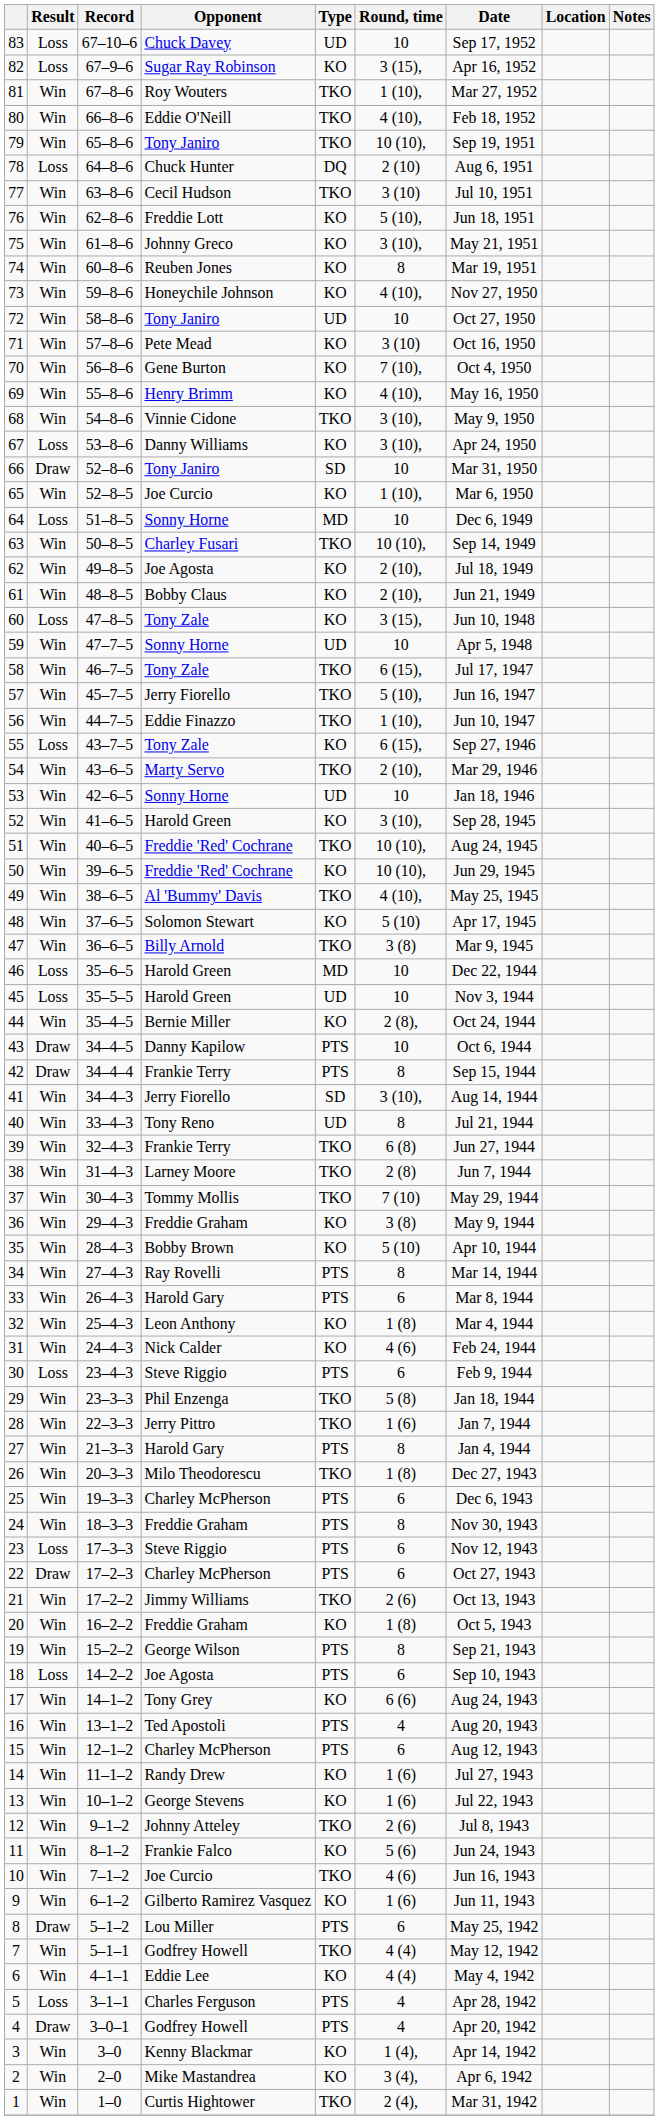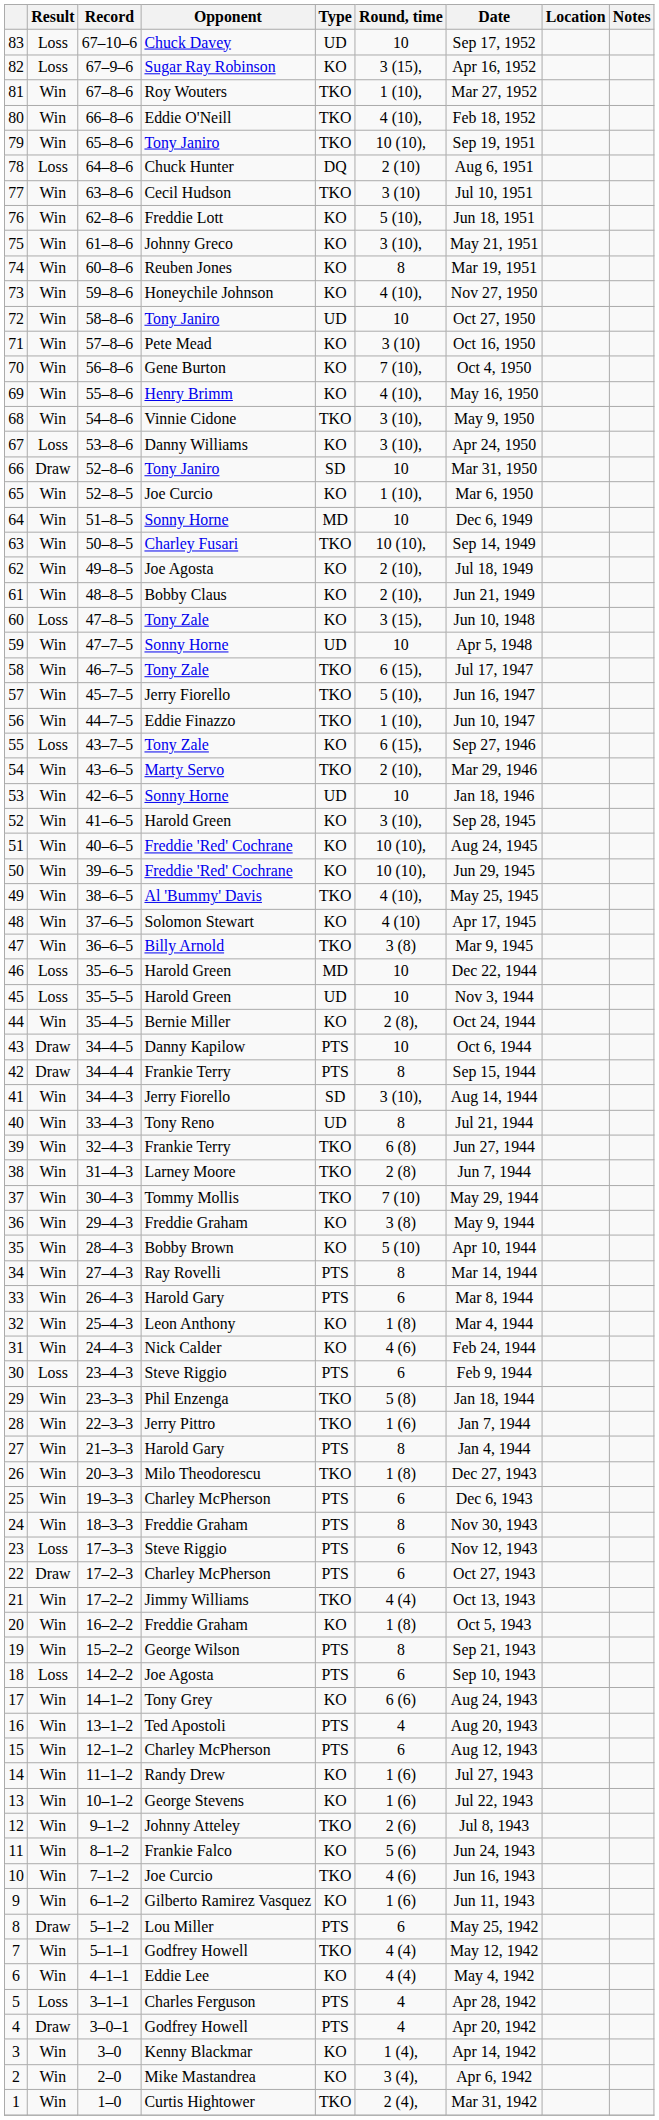 <table class="wikitable" style="text-align:center">
 <tr>
 <th></th>
 <th>Result</th>
 <th>Record</th>
 <th>Opponent</th>
 <th>Type</th>
 <th>Round, time</th>
 <th>Date</th>
 <th>Location</th>
 <th>Notes</th>
 </tr>
 <tr>
 <td>83</td>
 <td>Loss</td>
 <td>67–10–6</td>
 <td align=left><a href='#'>Chuck Davey</a></td>
 <td>UD</td>
 <td>10</td>
 <td>Sep 17, 1952</td>
 <td style="text-align:left;"></td>
 <td></td>
 </tr>
 <tr>
 <td>82</td>
 <td>Loss</td>
 <td>67–9–6</td>
 <td align=left><a href='#'>Sugar Ray Robinson</a></td>
 <td>KO</td>
 <td>3 (15), </td>
 <td>Apr 16, 1952</td>
 <td style="text-align:left;"></td>
 <td style="text-align:left;"></td>
 </tr>
 <tr>
 <td>81</td>
 <td>Win</td>
 <td>67–8–6</td>
 <td align=left>Roy Wouters</td>
 <td>TKO</td>
 <td>1 (10), </td>
 <td>Mar 27, 1952</td>
 <td style="text-align:left;"></td>
 <td></td>
 </tr>
 <tr>
 <td>80</td>
 <td>Win</td>
 <td>66–8–6</td>
 <td align=left>Eddie O'Neill</td>
 <td>TKO</td>
 <td>4 (10), </td>
 <td>Feb 18, 1952</td>
 <td style="text-align:left;"></td>
 <td></td>
 </tr>
 <tr>
 <td>79</td>
 <td>Win</td>
 <td>65–8–6</td>
 <td align=left><a href='#'>Tony Janiro</a></td>
 <td>TKO</td>
 <td>10 (10), </td>
 <td>Sep 19, 1951</td>
 <td style="text-align:left;"></td>
 <td></td>
 </tr>
 <tr>
 <td>78</td>
 <td>Loss</td>
 <td>64–8–6</td>
 <td align=left>Chuck Hunter</td>
 <td>DQ</td>
 <td>2 (10)</td>
 <td>Aug 6, 1951</td>
 <td style="text-align:left;"></td>
 <td></td>
 </tr>
 <tr>
 <td>77</td>
 <td>Win</td>
 <td>63–8–6</td>
 <td align=left>Cecil Hudson</td>
 <td>TKO</td>
 <td>3 (10)</td>
 <td>Jul 10, 1951</td>
 <td style="text-align:left;"></td>
 <td></td>
 </tr>
 <tr>
 <td>76</td>
 <td>Win</td>
 <td>62–8–6</td>
 <td align=left>Freddie Lott</td>
 <td>KO</td>
 <td>5 (10), </td>
 <td>Jun 18, 1951</td>
 <td style="text-align:left;"></td>
 <td></td>
 </tr>
 <tr>
 <td>75</td>
 <td>Win</td>
 <td>61–8–6</td>
 <td align=left>Johnny Greco</td>
 <td>KO</td>
 <td>3 (10), </td>
 <td>May 21, 1951</td>
 <td style="text-align:left;"></td>
 <td></td>
 </tr>
 <tr>
 <td>74</td>
 <td>Win</td>
 <td>60–8–6</td>
 <td align=left>Reuben Jones</td>
 <td>KO</td>
 <td>8</td>
 <td>Mar 19, 1951</td>
 <td style="text-align:left;"></td>
 <td></td>
 </tr>
 <tr>
 <td>73</td>
 <td>Win</td>
 <td>59–8–6</td>
 <td align=left>Honeychile Johnson</td>
 <td>KO</td>
 <td>4 (10), </td>
 <td>Nov 27, 1950</td>
 <td style="text-align:left;"></td>
 <td></td>
 </tr>
 <tr>
 <td>72</td>
 <td>Win</td>
 <td>58–8–6</td>
 <td align=left><a href='#'>Tony Janiro</a></td>
 <td>UD</td>
 <td>10</td>
 <td>Oct 27, 1950</td>
 <td style="text-align:left;"></td>
 <td></td>
 </tr>
 <tr>
 <td>71</td>
 <td>Win</td>
 <td>57–8–6</td>
 <td align=left>Pete Mead</td>
 <td>KO</td>
 <td>3 (10)</td>
 <td>Oct 16, 1950</td>
 <td style="text-align:left;"></td>
 <td></td>
 </tr>
 <tr>
 <td>70</td>
 <td>Win</td>
 <td>56–8–6</td>
 <td align=left>Gene Burton</td>
 <td>KO</td>
 <td>7 (10), </td>
 <td>Oct 4, 1950</td>
 <td style="text-align:left;"></td>
 <td></td>
 </tr>
 <tr>
 <td>69</td>
 <td>Win</td>
 <td>55–8–6</td>
 <td align=left><a href='#'>Henry Brimm</a></td>
 <td>KO</td>
 <td>4 (10), </td>
 <td>May 16, 1950</td>
 <td style="text-align:left;"></td>
 <td></td>
 </tr>
 <tr>
 <td>68</td>
 <td>Win</td>
 <td>54–8–6</td>
 <td align=left>Vinnie Cidone</td>
 <td>TKO</td>
 <td>3 (10), </td>
 <td>May 9, 1950</td>
 <td style="text-align:left;"></td>
 <td></td>
 </tr>
 <tr>
 <td>67</td>
 <td>Loss</td>
 <td>53–8–6</td>
 <td align=left>Danny Williams</td>
 <td>KO</td>
 <td>3 (10), </td>
 <td>Apr 24, 1950</td>
 <td style="text-align:left;"></td>
 <td></td>
 </tr>
 <tr>
 <td>66</td>
 <td>Draw</td>
 <td>52–8–6</td>
 <td align=left><a href='#'>Tony Janiro</a></td>
 <td>SD</td>
 <td>10</td>
 <td>Mar 31, 1950</td>
 <td style="text-align:left;"></td>
 <td></td>
 </tr>
 <tr>
 <td>65</td>
 <td>Win</td>
 <td>52–8–5</td>
 <td align=left>Joe Curcio</td>
 <td>KO</td>
 <td>1 (10), </td>
 <td>Mar 6, 1950</td>
 <td style="text-align:left;"></td>
 <td></td>
 </tr>
 <tr>
 <td>64</td>
-<td>Loss</td>
+<td>Win</td>
 <td>51–8–5</td>
 <td align=left><a href='#'>Sonny Horne</a></td>
 <td>MD</td>
 <td>10</td>
 <td>Dec 6, 1949</td>
 <td style="text-align:left;"></td>
 <td></td>
 </tr>
 <tr>
 <td>63</td>
 <td>Win</td>
 <td>50–8–5</td>
 <td align=left><a href='#'>Charley Fusari</a></td>
 <td>TKO</td>
 <td>10 (10), </td>
 <td>Sep 14, 1949</td>
 <td style="text-align:left;"></td>
 <td></td>
 </tr>
 <tr>
 <td>62</td>
 <td>Win</td>
 <td>49–8–5</td>
 <td align=left>Joe Agosta</td>
 <td>KO</td>
 <td>2 (10), </td>
 <td>Jul 18, 1949</td>
 <td style="text-align:left;"></td>
 <td></td>
 </tr>
 <tr>
 <td>61</td>
 <td>Win</td>
 <td>48–8–5</td>
 <td align=left>Bobby Claus</td>
 <td>KO</td>
 <td>2 (10), </td>
 <td>Jun 21, 1949</td>
 <td style="text-align:left;"></td>
 <td></td>
 </tr>
 <tr>
 <td>60</td>
 <td>Loss</td>
 <td>47–8–5</td>
 <td align=left><a href='#'>Tony Zale</a></td>
 <td>KO</td>
 <td>3 (15), </td>
 <td>Jun 10, 1948</td>
 <td style="text-align:left;"></td>
 <td style="text-align:left;"></td>
 </tr>
 <tr>
 <td>59</td>
 <td>Win</td>
 <td>47–7–5</td>
 <td align=left><a href='#'>Sonny Horne</a></td>
 <td>UD</td>
 <td>10</td>
 <td>Apr 5, 1948</td>
 <td style="text-align:left;"></td>
 <td></td>
 </tr>
 <tr>
 <td>58</td>
 <td>Win</td>
 <td>46–7–5</td>
 <td align=left><a href='#'>Tony Zale</a></td>
 <td>TKO</td>
 <td>6 (15), </td>
 <td>Jul 17, 1947</td>
 <td style="text-align:left;"></td>
 <td style="text-align:left;"></td>
 </tr>
 <tr>
 <td>57</td>
 <td>Win</td>
 <td>45–7–5</td>
 <td align=left>Jerry Fiorello</td>
 <td>TKO</td>
 <td>5 (10), </td>
 <td>Jun 16, 1947</td>
 <td style="text-align:left;"></td>
 <td></td>
 </tr>
 <tr>
 <td>56</td>
 <td>Win</td>
 <td>44–7–5</td>
 <td align=left>Eddie Finazzo</td>
 <td>TKO</td>
 <td>1 (10), </td>
 <td>Jun 10, 1947</td>
 <td style="text-align:left;"></td>
 <td></td>
 </tr>
 <tr>
 <td>55</td>
 <td>Loss</td>
 <td>43–7–5</td>
 <td align=left><a href='#'>Tony Zale</a></td>
 <td>KO</td>
 <td>6 (15), </td>
 <td>Sep 27, 1946</td>
 <td style="text-align:left;"></td>
 <td style="text-align:left;"></td>
 </tr>
 <tr>
 <td>54</td>
 <td>Win</td>
 <td>43–6–5</td>
 <td align=left><a href='#'>Marty Servo</a></td>
 <td>TKO</td>
 <td>2 (10), </td>
 <td>Mar 29, 1946</td>
 <td style="text-align:left;"></td>
 <td></td>
 </tr>
 <tr>
 <td>53</td>
 <td>Win</td>
 <td>42–6–5</td>
 <td align=left><a href='#'>Sonny Horne</a></td>
 <td>UD</td>
 <td>10</td>
 <td>Jan 18, 1946</td>
 <td style="text-align:left;"></td>
 <td></td>
 </tr>
 <tr>
 <td>52</td>
 <td>Win</td>
 <td>41–6–5</td>
 <td align=left>Harold Green</td>
 <td>KO</td>
 <td>3 (10), </td>
 <td>Sep 28, 1945</td>
 <td style="text-align:left;"></td>
 <td></td>
 </tr>
 <tr>
 <td>51</td>
 <td>Win</td>
 <td>40–6–5</td>
 <td align=left><a href='#'>Freddie 'Red' Cochrane</a></td>
-<td>TKO</td>
+<td>KO</td>
 <td>10 (10), </td>
 <td>Aug 24, 1945</td>
 <td style="text-align:left;"></td>
 <td></td>
 </tr>
 <tr>
 <td>50</td>
 <td>Win</td>
 <td>39–6–5</td>
 <td align=left><a href='#'>Freddie 'Red' Cochrane</a></td>
 <td>KO</td>
 <td>10 (10), </td>
 <td>Jun 29, 1945</td>
 <td style="text-align:left;"></td>
 <td></td>
 </tr>
 <tr>
 <td>49</td>
 <td>Win</td>
 <td>38–6–5</td>
 <td align=left><a href='#'>Al 'Bummy' Davis</a></td>
 <td>TKO</td>
 <td>4 (10), </td>
 <td>May 25, 1945</td>
 <td style="text-align:left;"></td>
 <td></td>
 </tr>
 <tr>
 <td>48</td>
 <td>Win</td>
 <td>37–6–5</td>
 <td align=left>Solomon Stewart</td>
 <td>KO</td>
-<td>5 (10)</td>
+<td>4 (10)</td>
 <td>Apr 17, 1945</td>
 <td style="text-align:left;"></td>
 <td></td>
 </tr>
 <tr>
 <td>47</td>
 <td>Win</td>
 <td>36–6–5</td>
 <td align=left><a href='#'>Billy Arnold</a></td>
 <td>TKO</td>
 <td>3 (8)</td>
 <td>Mar 9, 1945</td>
 <td style="text-align:left;"></td>
 <td></td>
 </tr>
 <tr>
 <td>46</td>
 <td>Loss</td>
 <td>35–6–5</td>
 <td align=left>Harold Green</td>
 <td>MD</td>
 <td>10</td>
 <td>Dec 22, 1944</td>
 <td style="text-align:left;"></td>
 <td></td>
 </tr>
 <tr>
 <td>45</td>
 <td>Loss</td>
 <td>35–5–5</td>
 <td align=left>Harold Green</td>
 <td>UD</td>
 <td>10</td>
 <td>Nov 3, 1944</td>
 <td style="text-align:left;"></td>
 <td></td>
 </tr>
 <tr>
 <td>44</td>
 <td>Win</td>
 <td>35–4–5</td>
 <td align=left>Bernie Miller</td>
 <td>KO</td>
 <td>2 (8), </td>
 <td>Oct 24, 1944</td>
 <td style="text-align:left;"></td>
 <td></td>
 </tr>
 <tr>
 <td>43</td>
 <td>Draw</td>
 <td>34–4–5</td>
 <td align=left>Danny Kapilow</td>
 <td>PTS</td>
 <td>10</td>
 <td>Oct 6, 1944</td>
 <td style="text-align:left;"></td>
 <td></td>
 </tr>
 <tr>
 <td>42</td>
 <td>Draw</td>
 <td>34–4–4</td>
 <td align=left>Frankie Terry</td>
 <td>PTS</td>
 <td>8</td>
 <td>Sep 15, 1944</td>
 <td style="text-align:left;"></td>
 <td></td>
 </tr>
 <tr>
 <td>41</td>
 <td>Win</td>
 <td>34–4–3</td>
 <td align=left>Jerry Fiorello</td>
 <td>SD</td>
 <td>3 (10), </td>
 <td>Aug 14, 1944</td>
 <td style="text-align:left;"></td>
 <td></td>
 </tr>
 <tr>
 <td>40</td>
 <td>Win</td>
 <td>33–4–3</td>
 <td align=left>Tony Reno</td>
 <td>UD</td>
 <td>8</td>
 <td>Jul 21, 1944</td>
 <td style="text-align:left;"></td>
 <td></td>
 </tr>
 <tr>
 <td>39</td>
 <td>Win</td>
 <td>32–4–3</td>
 <td align=left>Frankie Terry</td>
 <td>TKO</td>
 <td>6 (8)</td>
 <td>Jun 27, 1944</td>
 <td style="text-align:left;"></td>
 <td></td>
 </tr>
 <tr>
 <td>38</td>
 <td>Win</td>
 <td>31–4–3</td>
 <td align=left>Larney Moore</td>
 <td>TKO</td>
 <td>2 (8)</td>
 <td>Jun 7, 1944</td>
 <td style="text-align:left;"></td>
 <td></td>
 </tr>
 <tr>
 <td>37</td>
 <td>Win</td>
 <td>30–4–3</td>
 <td align=left>Tommy Mollis</td>
 <td>TKO</td>
 <td>7 (10)</td>
 <td>May 29, 1944</td>
 <td style="text-align:left;"></td>
 <td></td>
 </tr>
 <tr>
 <td>36</td>
 <td>Win</td>
 <td>29–4–3</td>
 <td align=left>Freddie Graham</td>
 <td>KO</td>
 <td>3 (8)</td>
 <td>May 9, 1944</td>
 <td style="text-align:left;"></td>
 <td></td>
 </tr>
 <tr>
 <td>35</td>
 <td>Win</td>
 <td>28–4–3</td>
 <td align=left>Bobby Brown</td>
 <td>KO</td>
 <td>5 (10)</td>
 <td>Apr 10, 1944</td>
 <td style="text-align:left;"></td>
 <td></td>
 </tr>
 <tr>
 <td>34</td>
 <td>Win</td>
 <td>27–4–3</td>
 <td align=left>Ray Rovelli</td>
 <td>PTS</td>
 <td>8</td>
 <td>Mar 14, 1944</td>
 <td style="text-align:left;"></td>
 <td></td>
 </tr>
 <tr>
 <td>33</td>
 <td>Win</td>
 <td>26–4–3</td>
 <td align=left>Harold Gary</td>
 <td>PTS</td>
 <td>6</td>
 <td>Mar 8, 1944</td>
 <td style="text-align:left;"></td>
 <td></td>
 </tr>
 <tr>
 <td>32</td>
 <td>Win</td>
 <td>25–4–3</td>
 <td align=left>Leon Anthony</td>
 <td>KO</td>
 <td>1 (8)</td>
 <td>Mar 4, 1944</td>
 <td style="text-align:left;"></td>
 <td></td>
 </tr>
 <tr>
 <td>31</td>
 <td>Win</td>
 <td>24–4–3</td>
 <td align=left>Nick Calder</td>
 <td>KO</td>
 <td>4 (6)</td>
 <td>Feb 24, 1944</td>
 <td style="text-align:left;"></td>
 <td></td>
 </tr>
 <tr>
 <td>30</td>
 <td>Loss</td>
 <td>23–4–3</td>
 <td align=left>Steve Riggio</td>
 <td>PTS</td>
 <td>6</td>
 <td>Feb 9, 1944</td>
 <td style="text-align:left;"></td>
 <td></td>
 </tr>
 <tr>
 <td>29</td>
 <td>Win</td>
 <td>23–3–3</td>
 <td align=left>Phil Enzenga</td>
 <td>TKO</td>
 <td>5 (8)</td>
 <td>Jan 18, 1944</td>
 <td style="text-align:left;"></td>
 <td></td>
 </tr>
 <tr>
 <td>28</td>
 <td>Win</td>
 <td>22–3–3</td>
 <td align=left>Jerry Pittro</td>
 <td>TKO</td>
 <td>1 (6)</td>
 <td>Jan 7, 1944</td>
 <td style="text-align:left;"></td>
 <td></td>
 </tr>
 <tr>
 <td>27</td>
 <td>Win</td>
 <td>21–3–3</td>
 <td align=left>Harold Gary</td>
 <td>PTS</td>
 <td>8</td>
 <td>Jan 4, 1944</td>
 <td style="text-align:left;"></td>
 <td></td>
 </tr>
 <tr>
 <td>26</td>
 <td>Win</td>
 <td>20–3–3</td>
 <td align=left>Milo Theodorescu</td>
 <td>TKO</td>
 <td>1 (8)</td>
 <td>Dec 27, 1943</td>
 <td style="text-align:left;"></td>
 <td></td>
 </tr>
 <tr>
 <td>25</td>
 <td>Win</td>
 <td>19–3–3</td>
 <td align=left>Charley McPherson</td>
 <td>PTS</td>
 <td>6</td>
 <td>Dec 6, 1943</td>
 <td style="text-align:left;"></td>
 <td></td>
 </tr>
 <tr>
 <td>24</td>
 <td>Win</td>
 <td>18–3–3</td>
 <td align=left>Freddie Graham</td>
 <td>PTS</td>
 <td>8</td>
 <td>Nov 30, 1943</td>
 <td style="text-align:left;"></td>
 <td></td>
 </tr>
 <tr>
 <td>23</td>
 <td>Loss</td>
 <td>17–3–3</td>
 <td align=left>Steve Riggio</td>
 <td>PTS</td>
 <td>6</td>
 <td>Nov 12, 1943</td>
 <td style="text-align:left;"></td>
 <td></td>
 </tr>
 <tr>
 <td>22</td>
 <td>Draw</td>
 <td>17–2–3</td>
 <td align=left>Charley McPherson</td>
 <td>PTS</td>
 <td>6</td>
 <td>Oct 27, 1943</td>
 <td style="text-align:left;"></td>
 <td></td>
 </tr>
 <tr>
 <td>21</td>
 <td>Win</td>
 <td>17–2–2</td>
 <td align=left>Jimmy Williams</td>
 <td>TKO</td>
-<td>2 (6)</td>
+<td>4 (4)</td>
 <td>Oct 13, 1943</td>
 <td style="text-align:left;"></td>
 <td></td>
 </tr>
 <tr>
 <td>20</td>
 <td>Win</td>
 <td>16–2–2</td>
 <td align=left>Freddie Graham</td>
 <td>KO</td>
 <td>1 (8)</td>
 <td>Oct 5, 1943</td>
 <td style="text-align:left;"></td>
 <td></td>
 </tr>
 <tr>
 <td>19</td>
 <td>Win</td>
 <td>15–2–2</td>
 <td align=left>George Wilson</td>
 <td>PTS</td>
 <td>8</td>
 <td>Sep 21, 1943</td>
 <td style="text-align:left;"></td>
 <td></td>
 </tr>
 <tr>
 <td>18</td>
 <td>Loss</td>
 <td>14–2–2</td>
 <td align=left>Joe Agosta</td>
 <td>PTS</td>
 <td>6</td>
 <td>Sep 10, 1943</td>
 <td style="text-align:left;"></td>
 <td></td>
 </tr>
 <tr>
 <td>17</td>
 <td>Win</td>
 <td>14–1–2</td>
 <td align=left>Tony Grey</td>
 <td>KO</td>
 <td>6 (6)</td>
 <td>Aug 24, 1943</td>
 <td style="text-align:left;"></td>
 <td></td>
 </tr>
 <tr>
 <td>16</td>
 <td>Win</td>
 <td>13–1–2</td>
 <td align=left>Ted Apostoli</td>
 <td>PTS</td>
 <td>4</td>
 <td>Aug 20, 1943</td>
 <td style="text-align:left;"></td>
 <td></td>
 </tr>
 <tr>
 <td>15</td>
 <td>Win</td>
 <td>12–1–2</td>
 <td align=left>Charley McPherson</td>
 <td>PTS</td>
 <td>6</td>
 <td>Aug 12, 1943</td>
 <td style="text-align:left;"></td>
 <td></td>
 </tr>
 <tr>
 <td>14</td>
 <td>Win</td>
 <td>11–1–2</td>
 <td align=left>Randy Drew</td>
 <td>KO</td>
 <td>1 (6)</td>
 <td>Jul 27, 1943</td>
 <td style="text-align:left;"></td>
 <td></td>
 </tr>
 <tr>
 <td>13</td>
 <td>Win</td>
 <td>10–1–2</td>
 <td align=left>George Stevens</td>
 <td>KO</td>
 <td>1 (6)</td>
 <td>Jul 22, 1943</td>
 <td style="text-align:left;"></td>
 <td></td>
 </tr>
 <tr>
 <td>12</td>
 <td>Win</td>
 <td>9–1–2</td>
 <td align=left>Johnny Atteley</td>
 <td>TKO</td>
 <td>2 (6)</td>
 <td>Jul 8, 1943</td>
 <td style="text-align:left;"></td>
 <td></td>
 </tr>
 <tr>
 <td>11</td>
 <td>Win</td>
 <td>8–1–2</td>
 <td align=left>Frankie Falco</td>
 <td>KO</td>
 <td>5 (6)</td>
 <td>Jun 24, 1943</td>
 <td style="text-align:left;"></td>
 <td></td>
 </tr>
 <tr>
 <td>10</td>
 <td>Win</td>
 <td>7–1–2</td>
 <td align=left>Joe Curcio</td>
 <td>TKO</td>
 <td>4 (6)</td>
 <td>Jun 16, 1943</td>
 <td style="text-align:left;"></td>
 <td></td>
 </tr>
 <tr>
 <td>9</td>
 <td>Win</td>
 <td>6–1–2</td>
 <td align=left>Gilberto Ramirez Vasquez</td>
 <td>KO</td>
 <td>1 (6)</td>
 <td>Jun 11, 1943</td>
 <td style="text-align:left;"></td>
 <td></td>
 </tr>
 <tr>
 <td>8</td>
 <td>Draw</td>
 <td>5–1–2</td>
 <td align=left>Lou Miller</td>
 <td>PTS</td>
 <td>6</td>
 <td>May 25, 1942</td>
 <td style="text-align:left;"></td>
 <td></td>
 </tr>
 <tr>
 <td>7</td>
 <td>Win</td>
 <td>5–1–1</td>
 <td align=left>Godfrey Howell</td>
 <td>TKO</td>
 <td>4 (4)</td>
 <td>May 12, 1942</td>
 <td style="text-align:left;"></td>
 <td></td>
 </tr>
 <tr>
 <td>6</td>
 <td>Win</td>
 <td>4–1–1</td>
 <td align=left>Eddie Lee</td>
 <td>KO</td>
 <td>4 (4)</td>
 <td>May 4, 1942</td>
 <td style="text-align:left;"></td>
 <td></td>
 </tr>
 <tr>
 <td>5</td>
 <td>Loss</td>
 <td>3–1–1</td>
 <td align=left>Charles Ferguson</td>
 <td>PTS</td>
 <td>4</td>
 <td>Apr 28, 1942</td>
 <td style="text-align:left;"></td>
 <td></td>
 </tr>
 <tr>
 <td>4</td>
 <td>Draw</td>
 <td>3–0–1</td>
 <td align=left>Godfrey Howell</td>
 <td>PTS</td>
 <td>4</td>
 <td>Apr 20, 1942</td>
 <td style="text-align:left;"></td>
 <td></td>
 </tr>
 <tr>
 <td>3</td>
 <td>Win</td>
 <td>3–0</td>
 <td align=left>Kenny Blackmar</td>
 <td>KO</td>
 <td>1 (4), </td>
 <td>Apr 14, 1942</td>
 <td style="text-align:left;"></td>
 <td></td>
 </tr>
 <tr>
 <td>2</td>
 <td>Win</td>
 <td>2–0</td>
 <td align=left>Mike Mastandrea</td>
 <td>KO</td>
 <td>3 (4), </td>
 <td>Apr 6, 1942</td>
 <td style="text-align:left;"></td>
 <td></td>
 </tr>
 <tr>
 <td>1</td>
 <td>Win</td>
 <td>1–0</td>
 <td align=left>Curtis Hightower</td>
 <td>TKO</td>
 <td>2 (4), </td>
 <td>Mar 31, 1942</td>
 <td style="text-align:left;"></td>
 <td></td>
 </tr>
 <tr>
 </tr>
 </table>
